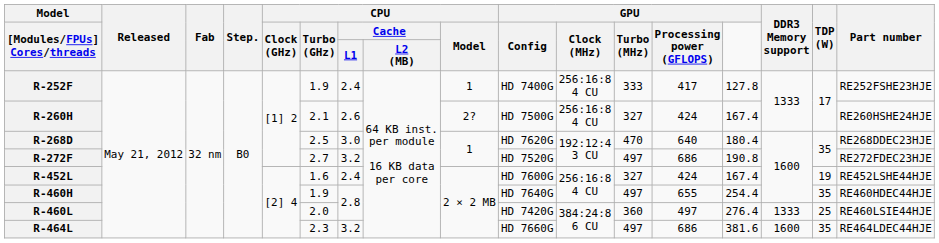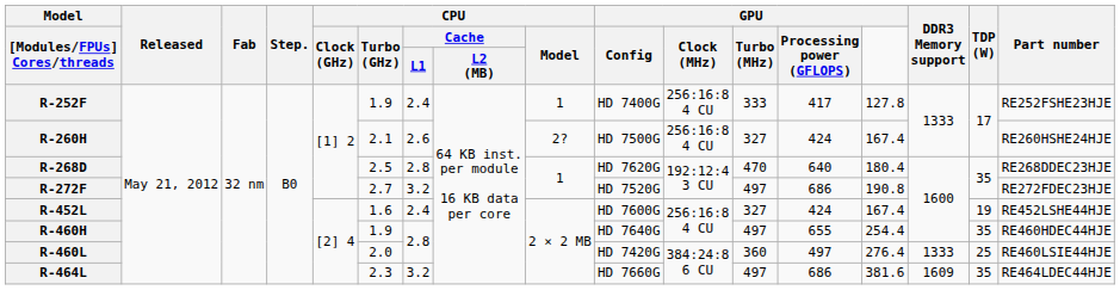 <table class="wikitable sortable sort-under" style="text-align: center">
 <tr>
 <th>Model</th>
 <th rowspan="3">Released</th>
 <th rowspan="3">Fab</th>
 <th rowspan="3">Step.</th>
 <th colspan="5">CPU</th>
 <th colspan="5">GPU</th>
 <th rowspan="3">DDR3<br>Memory<br>support</th>
 <th rowspan="3">TDP<br>(W)</th>
 <th rowspan="3">Part number</th>
 </tr>
 <tr>
 <th rowspan="2">[Modules/<a href='#'>FPUs</a>]<br><a href='#'>Cores</a>/<a href='#'>threads</a></th>
 <th rowspan="2">Clock<br>(GHz)</th>
 <th rowspan="2">Turbo<br>(GHz)</th>
 <th colspan="2"><a href='#'>Cache</a></th>
 <th rowspan="2">Model</th>
 <th rowspan="2">Config</th>
 <th rowspan="2">Clock<br>(MHz)</th>
 <th rowspan="2">Turbo<br>(MHz)</th>
 <th rowspan="2">Processing<br>power<br>(<a href='#'>GFLOPS</a>)</th>
 </tr>
 <tr>
 <th><a href='#'>L1</a></th>
 <th><a href='#'>L2</a><br>(MB)</th>
 </tr>
 <tr>
 <th>R-252F</th>
 <td rowspan="8">May 21, 2012</td>
 <td rowspan="8">32 nm</td>
 <td rowspan="8">B0</td>
 <td rowspan="4">[1] 2</td>
 <td>1.9</td>
 <td>2.4</td>
 <td rowspan="8">64 KB inst.<br>per module<br><br>16 KB data<br>per core</td>
 <td>1</td>
 <td>HD 7400G</td>
 <td>256:16:8<br>4 CU</td>
 <td>333</td>
 <td>417</td>
 <td>127.8</td>
 <td rowspan="2">1333</td>
 <td rowspan="2">17</td>
 <td>RE252FSHE23HJE</td>
 </tr>
 <tr>
 <th>R-260H</th>
 <td>2.1</td>
 <td>2.6</td>
 <td>2?</td>
 <td>HD 7500G</td>
 <td>256:16:8<br>4 CU</td>
 <td>327</td>
 <td>424</td>
 <td>167.4</td>
 <td>RE260HSHE24HJE</td>
 </tr>
 <tr>
 <th>R-268D</th>
 <td>2.5</td>
-<td>3.0</td>
+<td>2.8</td>
 <td rowspan="2">1</td>
 <td>HD 7620G</td>
 <td rowspan="2">192:12:4<br>3 CU</td>
 <td>470</td>
 <td>640</td>
 <td>180.4</td>
 <td rowspan="4">1600</td>
 <td rowspan="2">35</td>
 <td>RE268DDEC23HJE</td>
 </tr>
 <tr>
 <th>R-272F</th>
 <td>2.7</td>
 <td>3.2</td>
 <td>HD 7520G</td>
 <td>497</td>
 <td>686</td>
 <td>190.8</td>
 <td>RE272FDEC23HJE</td>
 </tr>
 <tr>
 <th>R-452L</th>
 <td rowspan="4">[2] 4</td>
 <td>1.6</td>
 <td>2.4</td>
 <td rowspan="4">2 × 2 MB</td>
 <td>HD 7600G</td>
 <td rowspan="2">256:16:8<br>4 CU</td>
 <td>327</td>
 <td>424</td>
 <td>167.4</td>
 <td>19</td>
 <td>RE452LSHE44HJE</td>
 </tr>
 <tr>
 <th>R-460H</th>
 <td>1.9</td>
 <td rowspan="2">2.8</td>
 <td>HD 7640G</td>
 <td>497</td>
 <td>655</td>
 <td>254.4</td>
 <td>35</td>
 <td>RE460HDEC44HJE</td>
 </tr>
 <tr>
 <th>R-460L</th>
 <td>2.0</td>
 <td>HD 7420G</td>
 <td rowspan="2">384:24:8<br>6 CU</td>
 <td>360</td>
 <td>497</td>
 <td>276.4</td>
 <td>1333</td>
 <td>25</td>
 <td>RE460LSIE44HJE</td>
 </tr>
 <tr>
 <th>R-464L</th>
 <td>2.3</td>
 <td>3.2</td>
 <td>HD 7660G</td>
 <td>497</td>
 <td>686</td>
 <td>381.6</td>
-<td>1600</td>
+<td>1609</td>
 <td>35</td>
 <td>RE464LDEC44HJE</td>
 </tr>
 </table>
